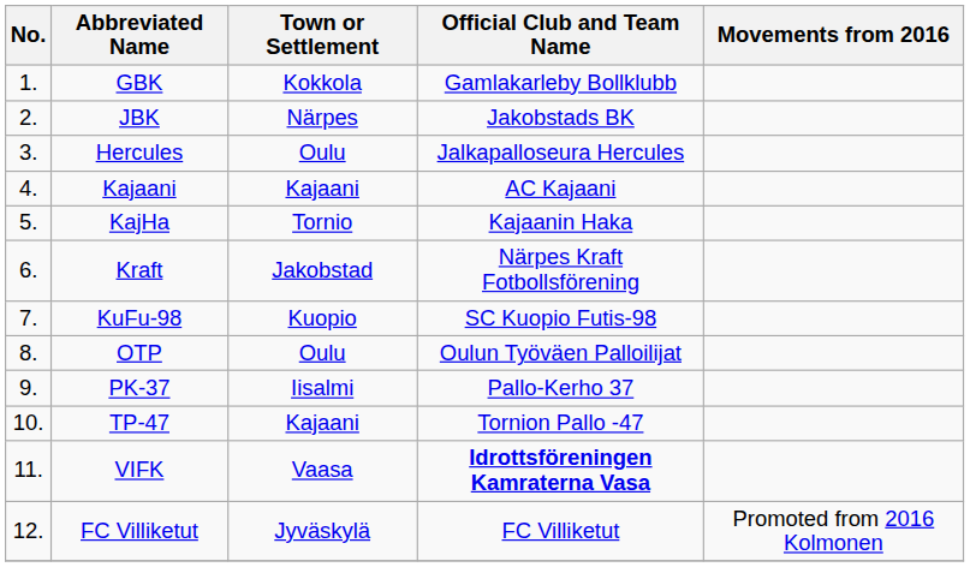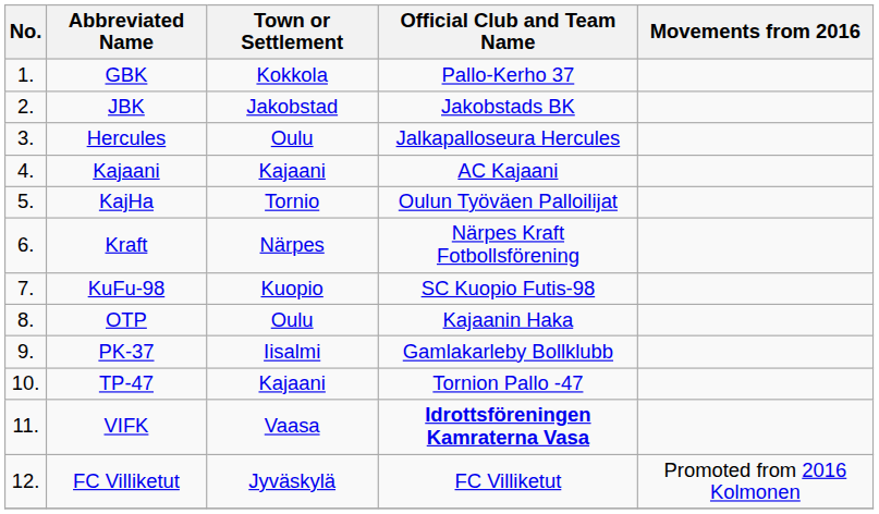 <table class="wikitable sortable" style="text-align: center;">
 <tr>
 <th width=20>No.</th>
 <th width=120>Abbreviated Name</th>
 <th width=130>Town or Settlement</th>
 <th width=200>Official Club and Team Name</th>
 <th width=180>Movements from 2016</th>
 </tr>
 <tr>
 <td>1.</td>
 <td><a href='#'>GBK</a></td>
 <td><a href='#'>Kokkola</a></td>
-<td><a href='#'>Gamlakarleby Bollklubb</a></td>
+<td><a href='#'>Pallo-Kerho 37</a></td>
 <td></td>
 </tr>
 <tr>
 <td>2.</td>
 <td><a href='#'>JBK</a></td>
-<td><a href='#'>Närpes</a></td>
+<td><a href='#'>Jakobstad</a></td>
 <td><a href='#'>Jakobstads BK</a></td>
 <td></td>
 </tr>
 <tr>
 <td>3.</td>
 <td><a href='#'>Hercules</a></td>
 <td><a href='#'>Oulu</a></td>
 <td><a href='#'>Jalkapalloseura Hercules</a></td>
 <td></td>
 </tr>
 <tr>
 <td>4.</td>
 <td><a href='#'>Kajaani</a></td>
 <td><a href='#'>Kajaani</a></td>
 <td><a href='#'>AC Kajaani</a></td>
 <td></td>
 </tr>
 <tr>
 <td>5.</td>
 <td><a href='#'>KajHa</a></td>
 <td><a href='#'>Tornio</a></td>
-<td><a href='#'>Kajaanin Haka</a></td>
+<td><a href='#'>Oulun Työväen Palloilijat</a></td>
 <td></td>
 </tr>
 <tr>
 <td>6.</td>
 <td><a href='#'>Kraft</a></td>
-<td><a href='#'>Jakobstad</a></td>
+<td><a href='#'>Närpes</a></td>
 <td><a href='#'>Närpes Kraft Fotbollsförening</a></td>
 <td></td>
 </tr>
 <tr>
 <td>7.</td>
 <td><a href='#'>KuFu-98</a></td>
 <td><a href='#'>Kuopio</a></td>
 <td><a href='#'>SC Kuopio Futis-98</a></td>
 <td></td>
 </tr>
 <tr>
 <td>8.</td>
 <td><a href='#'>OTP</a></td>
 <td><a href='#'>Oulu</a></td>
-<td><a href='#'>Oulun Työväen Palloilijat</a></td>
+<td><a href='#'>Kajaanin Haka</a></td>
 <td></td>
 </tr>
 <tr>
 <td>9.</td>
 <td><a href='#'>PK-37</a></td>
 <td><a href='#'>Iisalmi</a></td>
-<td><a href='#'>Pallo-Kerho 37</a></td>
+<td><a href='#'>Gamlakarleby Bollklubb</a></td>
 <td></td>
 </tr>
 <tr>
 <td>10.</td>
 <td><a href='#'>TP-47</a></td>
 <td><a href='#'>Kajaani</a></td>
 <td><a href='#'>Tornion Pallo -47</a></td>
 <td></td>
 </tr>
 <tr>
 <td>11.</td>
 <td><a href='#'>VIFK</a></td>
 <td><a href='#'>Vaasa</a></td>
 <td><strong><a href='#'>Idrottsföreningen Kamraterna Vasa</a></strong></td>
 <td></td>
 </tr>
 <tr>
 <td>12.</td>
 <td><a href='#'>FC Villiketut</a></td>
 <td><a href='#'>Jyväskylä</a></td>
 <td><a href='#'>FC Villiketut</a></td>
 <td>Promoted from <a href='#'>2016 Kolmonen</a></td>
 </tr>
 <tr>
 </tr>
 </table>
